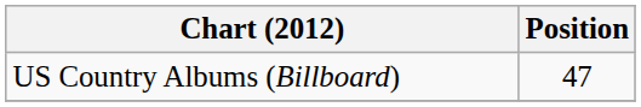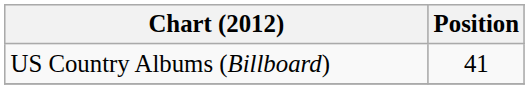 <table class="wikitable">
 <tr>
 <th style="width:16.6em;">Chart (2012)</th>
 <th>Position</th>
 </tr>
 <tr>
 <td>US Country Albums (<em>Billboard</em>)</td>
-<td style="text-align:center;">47</td>
+<td style="text-align:center;">41</td>
 </tr>
 <tr>
 </tr>
 </table>
